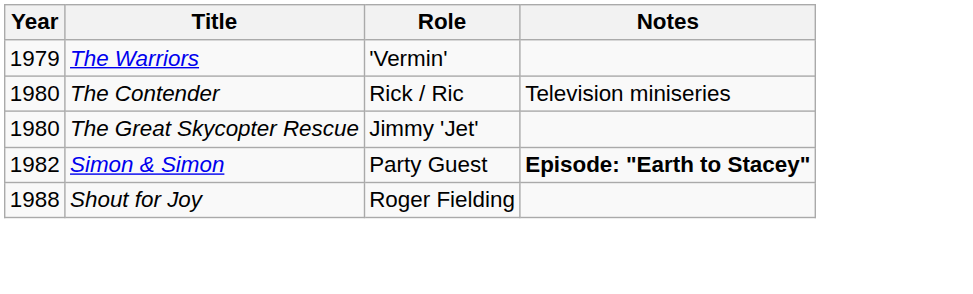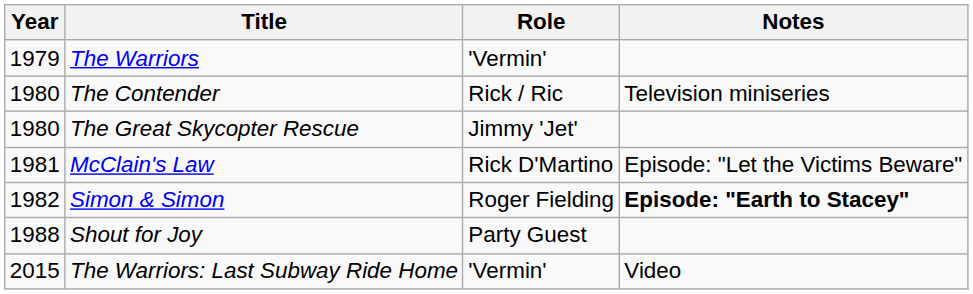 <table class="wikitable sortable">
 <tr>
 <th>Year</th>
 <th>Title</th>
 <th>Role</th>
 <th class="unsortable">Notes</th>
 </tr>
 <tr>
 <td>1979</td>
 <td><em><a href='#'>The Warriors</a></em></td>
 <td>'Vermin'</td>
 <td></td>
 </tr>
 <tr>
 <td>1980</td>
 <td><em>The Contender</em></td>
 <td>Rick / Ric</td>
 <td>Television miniseries</td>
 </tr>
 <tr>
 <td>1980</td>
 <td><em>The Great Skycopter Rescue</em></td>
 <td>Jimmy 'Jet'</td>
 <td></td>
 </tr>
 <tr>
+<td>1981</td>
+<td><em><a href='#'>McClain's Law</a></em></td>
+<td>Rick D'Martino</td>
+<td>Episode: "Let the Victims Beware"</td>
+</tr>
+<tr>
 <td>1982</td>
 <td><em><a href='#'>Simon & Simon</a></em></td>
-<td>Party Guest</td>
+<td>Roger Fielding</td>
 <td><strong>Episode: "Earth to Stacey"</strong></td>
 </tr>
 <tr>
 <td>1988</td>
 <td><em>Shout for Joy</em></td>
-<td>Roger Fielding</td>
+<td>Party Guest</td>
 <td></td>
 </tr>
+<tr>
+<td>2015</td>
+<td><em>The Warriors: Last Subway Ride Home</em></td>
+<td>'Vermin'</td>
+<td>Video</td>
+</tr>
 </table>
